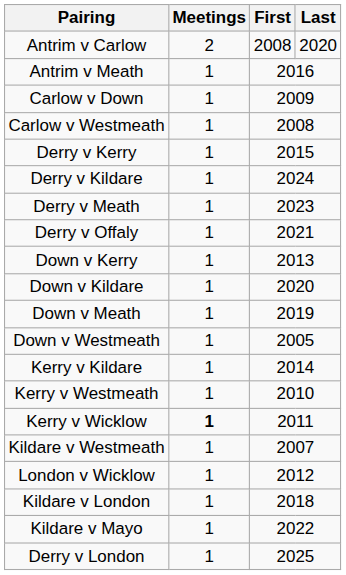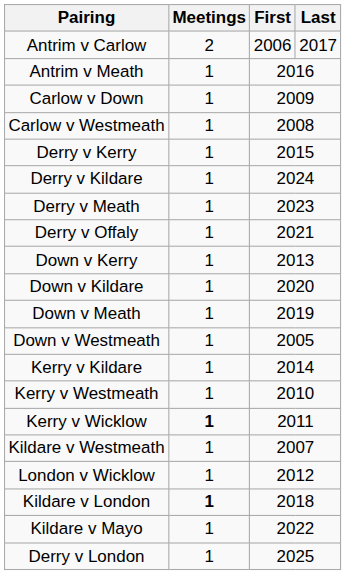 <table class="wikitable sortable" style="text-align:center;">
 <tr>
 <th>Pairing</th>
 <th>Meetings</th>
 <th>First</th>
 <th>Last</th>
 </tr>
 <tr>
 <td>Antrim v Carlow</td>
 <td>2</td>
-<td>2008</td>
-<td>2020</td>
+<td>2006</td>
+<td>2017</td>
 </tr>
 <tr>
 <td>Antrim v Meath</td>
 <td>1</td>
 <td colspan="2">2016</td>
 </tr>
 <tr>
 <td>Carlow v Down</td>
 <td>1</td>
 <td colspan="2">2009</td>
 </tr>
 <tr>
 <td>Carlow v Westmeath</td>
 <td>1</td>
 <td colspan="2">2008</td>
 </tr>
 <tr>
 <td>Derry v Kerry</td>
 <td>1</td>
 <td colspan="2">2015</td>
 </tr>
 <tr>
 <td>Derry v Kildare</td>
 <td>1</td>
 <td colspan="2">2024</td>
 </tr>
 <tr>
 <td>Derry v Meath</td>
 <td>1</td>
 <td colspan="2">2023</td>
 </tr>
 <tr>
 <td>Derry v Offaly</td>
 <td>1</td>
 <td colspan="2">2021</td>
 </tr>
 <tr>
 <td>Down v Kerry</td>
 <td>1</td>
 <td colspan="2">2013</td>
 </tr>
 <tr>
 <td>Down v Kildare</td>
 <td>1</td>
 <td colspan="2">2020</td>
 </tr>
 <tr>
 <td>Down v Meath</td>
 <td>1</td>
 <td colspan="2">2019</td>
 </tr>
 <tr>
 <td>Down v Westmeath</td>
 <td>1</td>
 <td colspan="2">2005</td>
 </tr>
 <tr>
 <td>Kerry v Kildare</td>
 <td>1</td>
 <td colspan="2">2014</td>
 </tr>
 <tr>
 <td>Kerry v Westmeath</td>
 <td>1</td>
 <td colspan="2">2010</td>
 </tr>
 <tr>
 <td>Kerry v Wicklow</td>
 <td><strong>1</strong></td>
 <td colspan="2">2011</td>
 </tr>
 <tr>
 <td>Kildare v Westmeath</td>
 <td>1</td>
 <td colspan="2">2007</td>
 </tr>
 <tr>
 <td>London v Wicklow</td>
 <td>1</td>
 <td colspan="2">2012</td>
 </tr>
 <tr>
 <td>Kildare v London</td>
-<td>1</td>
+<td><strong>1</strong></td>
 <td colspan="2">2018</td>
 </tr>
 <tr>
 <td>Kildare v Mayo</td>
 <td>1</td>
 <td colspan="2">2022</td>
 </tr>
 <tr>
 <td>Derry v London</td>
 <td>1</td>
 <td colspan="2">2025</td>
 </tr>
 </table>
